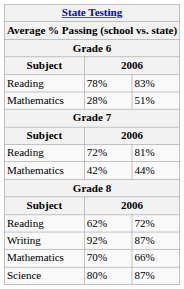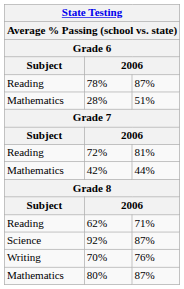 <table class="wikitable">
 <tr>
 <th colspan="7"><a href='#'>State Testing</a></th>
 </tr>
 <tr>
 <th colspan="7">Average % Passing (school vs. state)</th>
 </tr>
 <tr>
 <th colspan="7">Grade 6</th>
 </tr>
 <tr>
 <th>Subject</th>
 <th style="width:100px;" colspan="2">2006</th>
 </tr>
 <tr>
 <td>Reading</td>
 <td>78%</td>
-<td>83%</td>
+<td>87%</td>
 </tr>
 <tr>
 <td>Mathematics</td>
 <td>28%</td>
 <td>51%</td>
 </tr>
 <tr>
 <th colspan="7">Grade 7</th>
 </tr>
 <tr>
 <th>Subject</th>
 <th style="width:100px;" colspan="2">2006</th>
 </tr>
 <tr>
 <td>Reading</td>
 <td>72%</td>
 <td>81%</td>
 </tr>
 <tr>
 <td>Mathematics</td>
 <td>42%</td>
 <td>44%</td>
 </tr>
 <tr>
 <th colspan="7">Grade 8</th>
 </tr>
 <tr>
 <th>Subject</th>
 <th style="width:100px;" colspan="2">2006</th>
 </tr>
 <tr>
 <td>Reading</td>
 <td>62%</td>
-<td>72%</td>
+<td>71%</td>
 </tr>
 <tr>
-<td>Writing</td>
+<td>Science</td>
 <td>92%</td>
 <td>87%</td>
 </tr>
 <tr>
-<td>Mathematics</td>
+<td>Writing</td>
 <td>70%</td>
-<td>66%</td>
+<td>76%</td>
 </tr>
 <tr>
-<td>Science</td>
+<td>Mathematics</td>
 <td>80%</td>
 <td>87%</td>
 </tr>
 </table>
